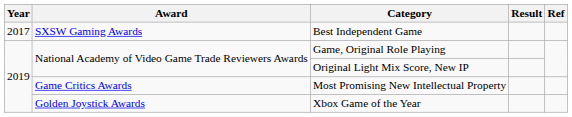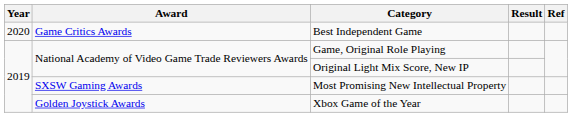 <table class="wikitable sortable">
 <tr>
 <th>Year</th>
 <th>Award</th>
 <th>Category</th>
 <th>Result</th>
 <th>Ref</th>
 </tr>
 <tr>
-<td style="text-align:center;" rowspan="1">2017</td>
-<td><a href='#'>SXSW Gaming Awards</a></td>
+<td style="text-align:center;" rowspan="1">2020</td>
+<td><a href='#'>Game Critics Awards</a></td>
 <td>Best Independent Game</td>
 <td></td>
 <td style="text-align:center;"></td>
 </tr>
 <tr>
 <td style="text-align:center;" rowspan="4">2019</td>
 <td rowspan="2">National Academy of Video Game Trade Reviewers Awards</td>
 <td>Game, Original Role Playing</td>
 <td></td>
 <td rowspan="2" style="text-align:center;"></td>
 </tr>
 <tr>
 <td>Original Light Mix Score, New IP</td>
 <td></td>
 </tr>
 <tr>
-<td><a href='#'>Game Critics Awards</a></td>
+<td><a href='#'>SXSW Gaming Awards</a></td>
 <td>Most Promising New Intellectual Property</td>
 <td></td>
 <td style="text-align:center;"></td>
 </tr>
 <tr>
 <td><a href='#'>Golden Joystick Awards</a></td>
 <td>Xbox Game of the Year</td>
 <td></td>
 <td style="text-align:center;"></td>
 </tr>
 </table>
